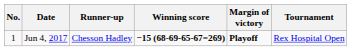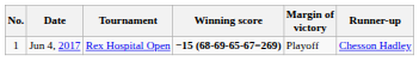 <table class="wikitable" style="font-size:95%;">
 <tr>
 <th>No.</th>
 <th>Date</th>
-<th>Runner-up</th>
+<th>Tournament</th>
 <th>Winning score</th>
 <th>Margin of<br>victory</th>
-<th>Tournament</th>
+<th>Runner-up</th>
 </tr>
 <tr>
 <td align=center>1</td>
 <td align=right>Jun 4, <a href='#'>2017</a></td>
+<td><a href='#'>Rex Hospital Open</a></td>
+<td><strong>−15 (68-69-65-67=269)</strong></td>
+<td>Playoff</td>
 <td> <a href='#'>Chesson Hadley</a></td>
-<td><strong>−15 (68-69-65-67=269)</strong></td>
-<td><strong>Playoff</strong></td>
-<td><a href='#'>Rex Hospital Open</a></td>
 </tr>
 </table>
